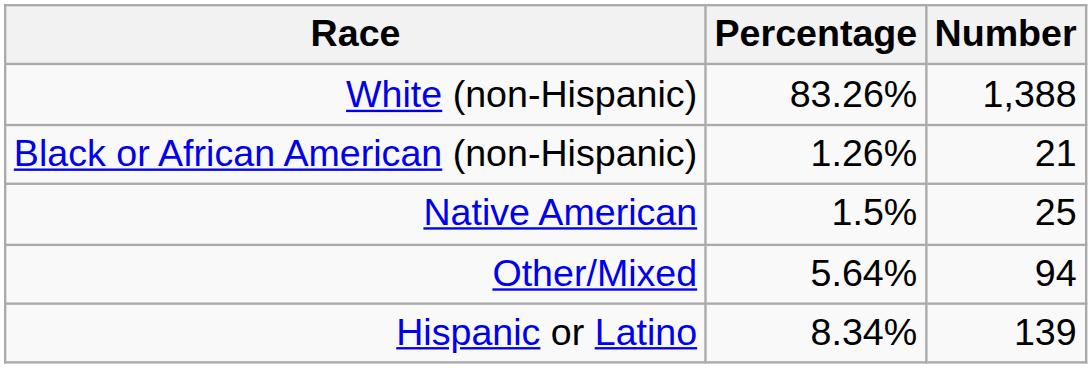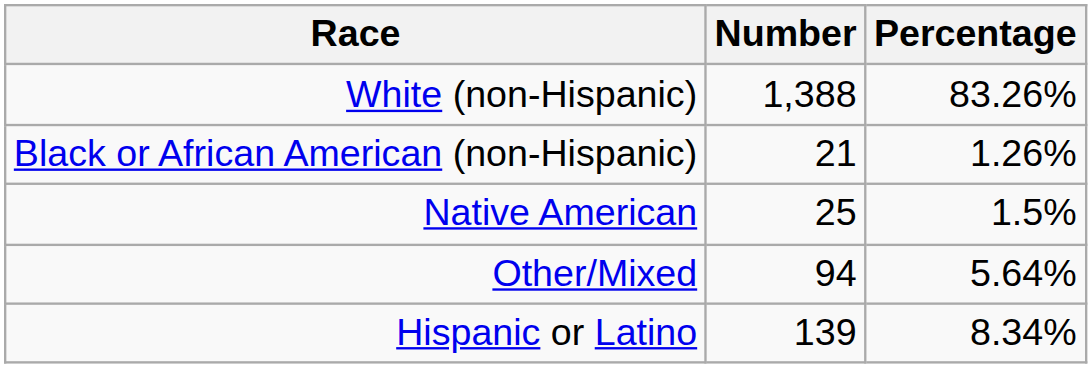 <table class="wikitable sortable" style="text-align:right">
 <tr>
 <th scope="col">Race</th>
+<th scope="col">Number</th>
 <th scope="col">Percentage</th>
-<th scope="col">Number</th>
 </tr>
 <tr>
 <td><a href='#'>White</a> (non-Hispanic)</td>
+<td>1,388</td>
 <td>83.26%</td>
-<td>1,388</td>
 </tr>
 <tr>
 <td><a href='#'>Black or African American</a> (non-Hispanic)</td>
+<td>21</td>
 <td>1.26%</td>
-<td>21</td>
 </tr>
 <tr>
 <td><a href='#'>Native American</a></td>
+<td>25</td>
 <td>1.5%</td>
-<td>25</td>
 </tr>
 <tr>
 <td><a href='#'>Other/Mixed</a></td>
+<td>94</td>
 <td>5.64%</td>
-<td>94</td>
 </tr>
 <tr>
 <td><a href='#'>Hispanic</a> or <a href='#'>Latino</a></td>
+<td>139</td>
 <td>8.34%</td>
-<td>139</td>
 </tr>
 </table>
